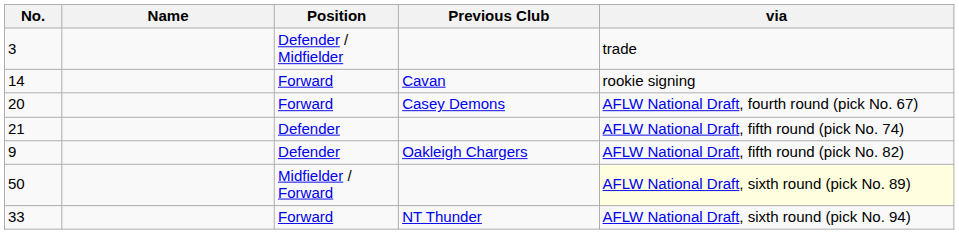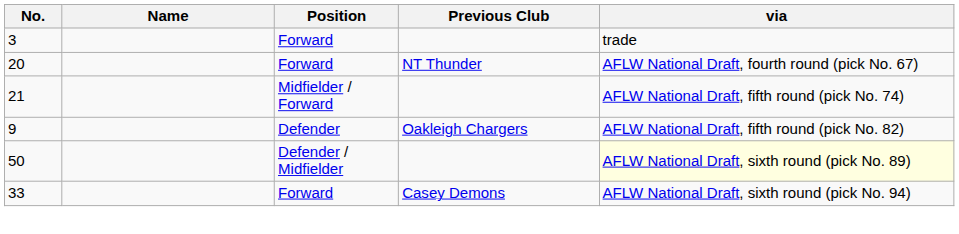 <table class="wikitable sortable" style="width:80%;">
 <tr style="background:#efefef;">
 <th width=1%>No.</th>
 <th width=6%>Name</th>
 <th width=2%>Position</th>
 <th width=5%>Previous Club</th>
 <th width=10%>via</th>
 </tr>
 <tr>
 <td align=left>3</td>
 <td></td>
-<td><a href='#'>Defender</a> / <a href='#'>Midfielder</a></td>
+<td><a href='#'>Forward</a></td>
 <td></td>
 <td>trade</td>
-</tr>
-<tr>
-<td align=left>14</td>
-<td></td>
-<td><a href='#'>Forward</a></td>
-<td><a href='#'>Cavan</a></td>
-<td>rookie signing</td>
 </tr>
 <tr>
 <td align=left>20</td>
 <td></td>
 <td><a href='#'>Forward</a></td>
-<td><a href='#'>Casey Demons</a></td>
+<td><a href='#'>NT Thunder</a></td>
 <td><a href='#'>AFLW National Draft</a>, fourth round (pick No. 67)</td>
 </tr>
 <tr>
 <td align=left>21</td>
 <td></td>
-<td><a href='#'>Defender</a></td>
+<td><a href='#'>Midfielder</a> / <a href='#'>Forward</a></td>
 <td></td>
 <td><a href='#'>AFLW National Draft</a>, fifth round (pick No. 74)</td>
 </tr>
 <tr>
 <td align=left>9</td>
 <td></td>
 <td><a href='#'>Defender</a></td>
 <td><a href='#'>Oakleigh Chargers</a></td>
 <td><a href='#'>AFLW National Draft</a>, fifth round (pick No. 82)</td>
 </tr>
 <tr>
 <td align=left>50</td>
 <td></td>
-<td><a href='#'>Midfielder</a> / <a href='#'>Forward</a></td>
+<td><a href='#'>Defender</a> / <a href='#'>Midfielder</a></td>
 <td></td>
 <td style="background: lightyellow;"><a href='#'>AFLW National Draft</a>, sixth round (pick No. 89)</td>
 </tr>
 <tr>
 <td align=left>33</td>
 <td></td>
 <td><a href='#'>Forward</a></td>
-<td><a href='#'>NT Thunder</a></td>
+<td><a href='#'>Casey Demons</a></td>
 <td><a href='#'>AFLW National Draft</a>, sixth round (pick No. 94)</td>
 </tr>
 </table>
